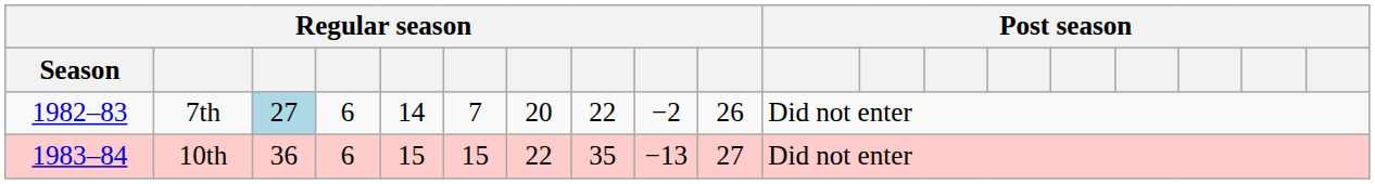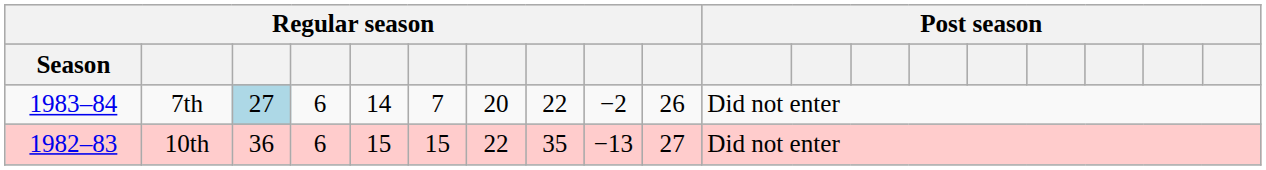 <table class="wikitable">
 <tr>
 <th colspan="10">Regular season</th>
 <th colspan="9">Post season</th>
 </tr>
 <tr>
 <th width="80">Season</th>
 <th width="50"></th>
 <th width="30"></th>
 <th width="30"></th>
 <th width="30"></th>
 <th width="30"></th>
 <th width="30"></th>
 <th width="30"></th>
 <th width="30"></th>
 <th width="30"></th>
 <th width="50"></th>
 <th width="30"></th>
 <th width="30"></th>
 <th width="30"></th>
 <th width="30"></th>
 <th width="30"></th>
 <th width="30"></th>
 <th width="30"></th>
 <th width="30"></th>
 </tr>
 <tr align="center">
-<td><a href='#'>1982–83</a></td>
+<td><a href='#'>1983–84</a></td>
 <td>7th</td>
 <td style="background: lightblue;">27</td>
 <td>6</td>
 <td>14</td>
 <td>7</td>
 <td>20</td>
 <td>22</td>
 <td>−2</td>
 <td>26</td>
 <td colspan="9" align="left">Did not enter</td>
 </tr>
 <tr align="center" bgcolor="FFCCCC">
-<td><a href='#'>1983–84</a></td>
+<td><a href='#'>1982–83</a></td>
 <td>10th</td>
 <td>36</td>
 <td>6</td>
 <td>15</td>
 <td>15</td>
 <td>22</td>
 <td>35</td>
 <td>−13</td>
 <td>27</td>
 <td colspan="9" align="left">Did not enter</td>
 </tr>
 </table>
